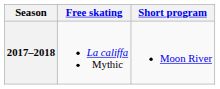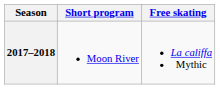 <table class=wikitable style=text-align:center>
 <tr>
 <th>Season</th>
+<th><a href='#'>Short program</a></th>
 <th><a href='#'>Free skating</a></th>
-<th><a href='#'>Short program</a></th>
 </tr>
 <tr>
 <th>2017–2018 <br> </th>
+<td><br><ul><li><a href='#'>Moon River</a><br></li></ul></td>
 <td><br><ul><li><em><a href='#'>La califfa</a></em><br></li><li>Mythic<br></li></ul></td>
-<td><br><ul><li><a href='#'>Moon River</a><br></li></ul></td>
 </tr>
 </table>
